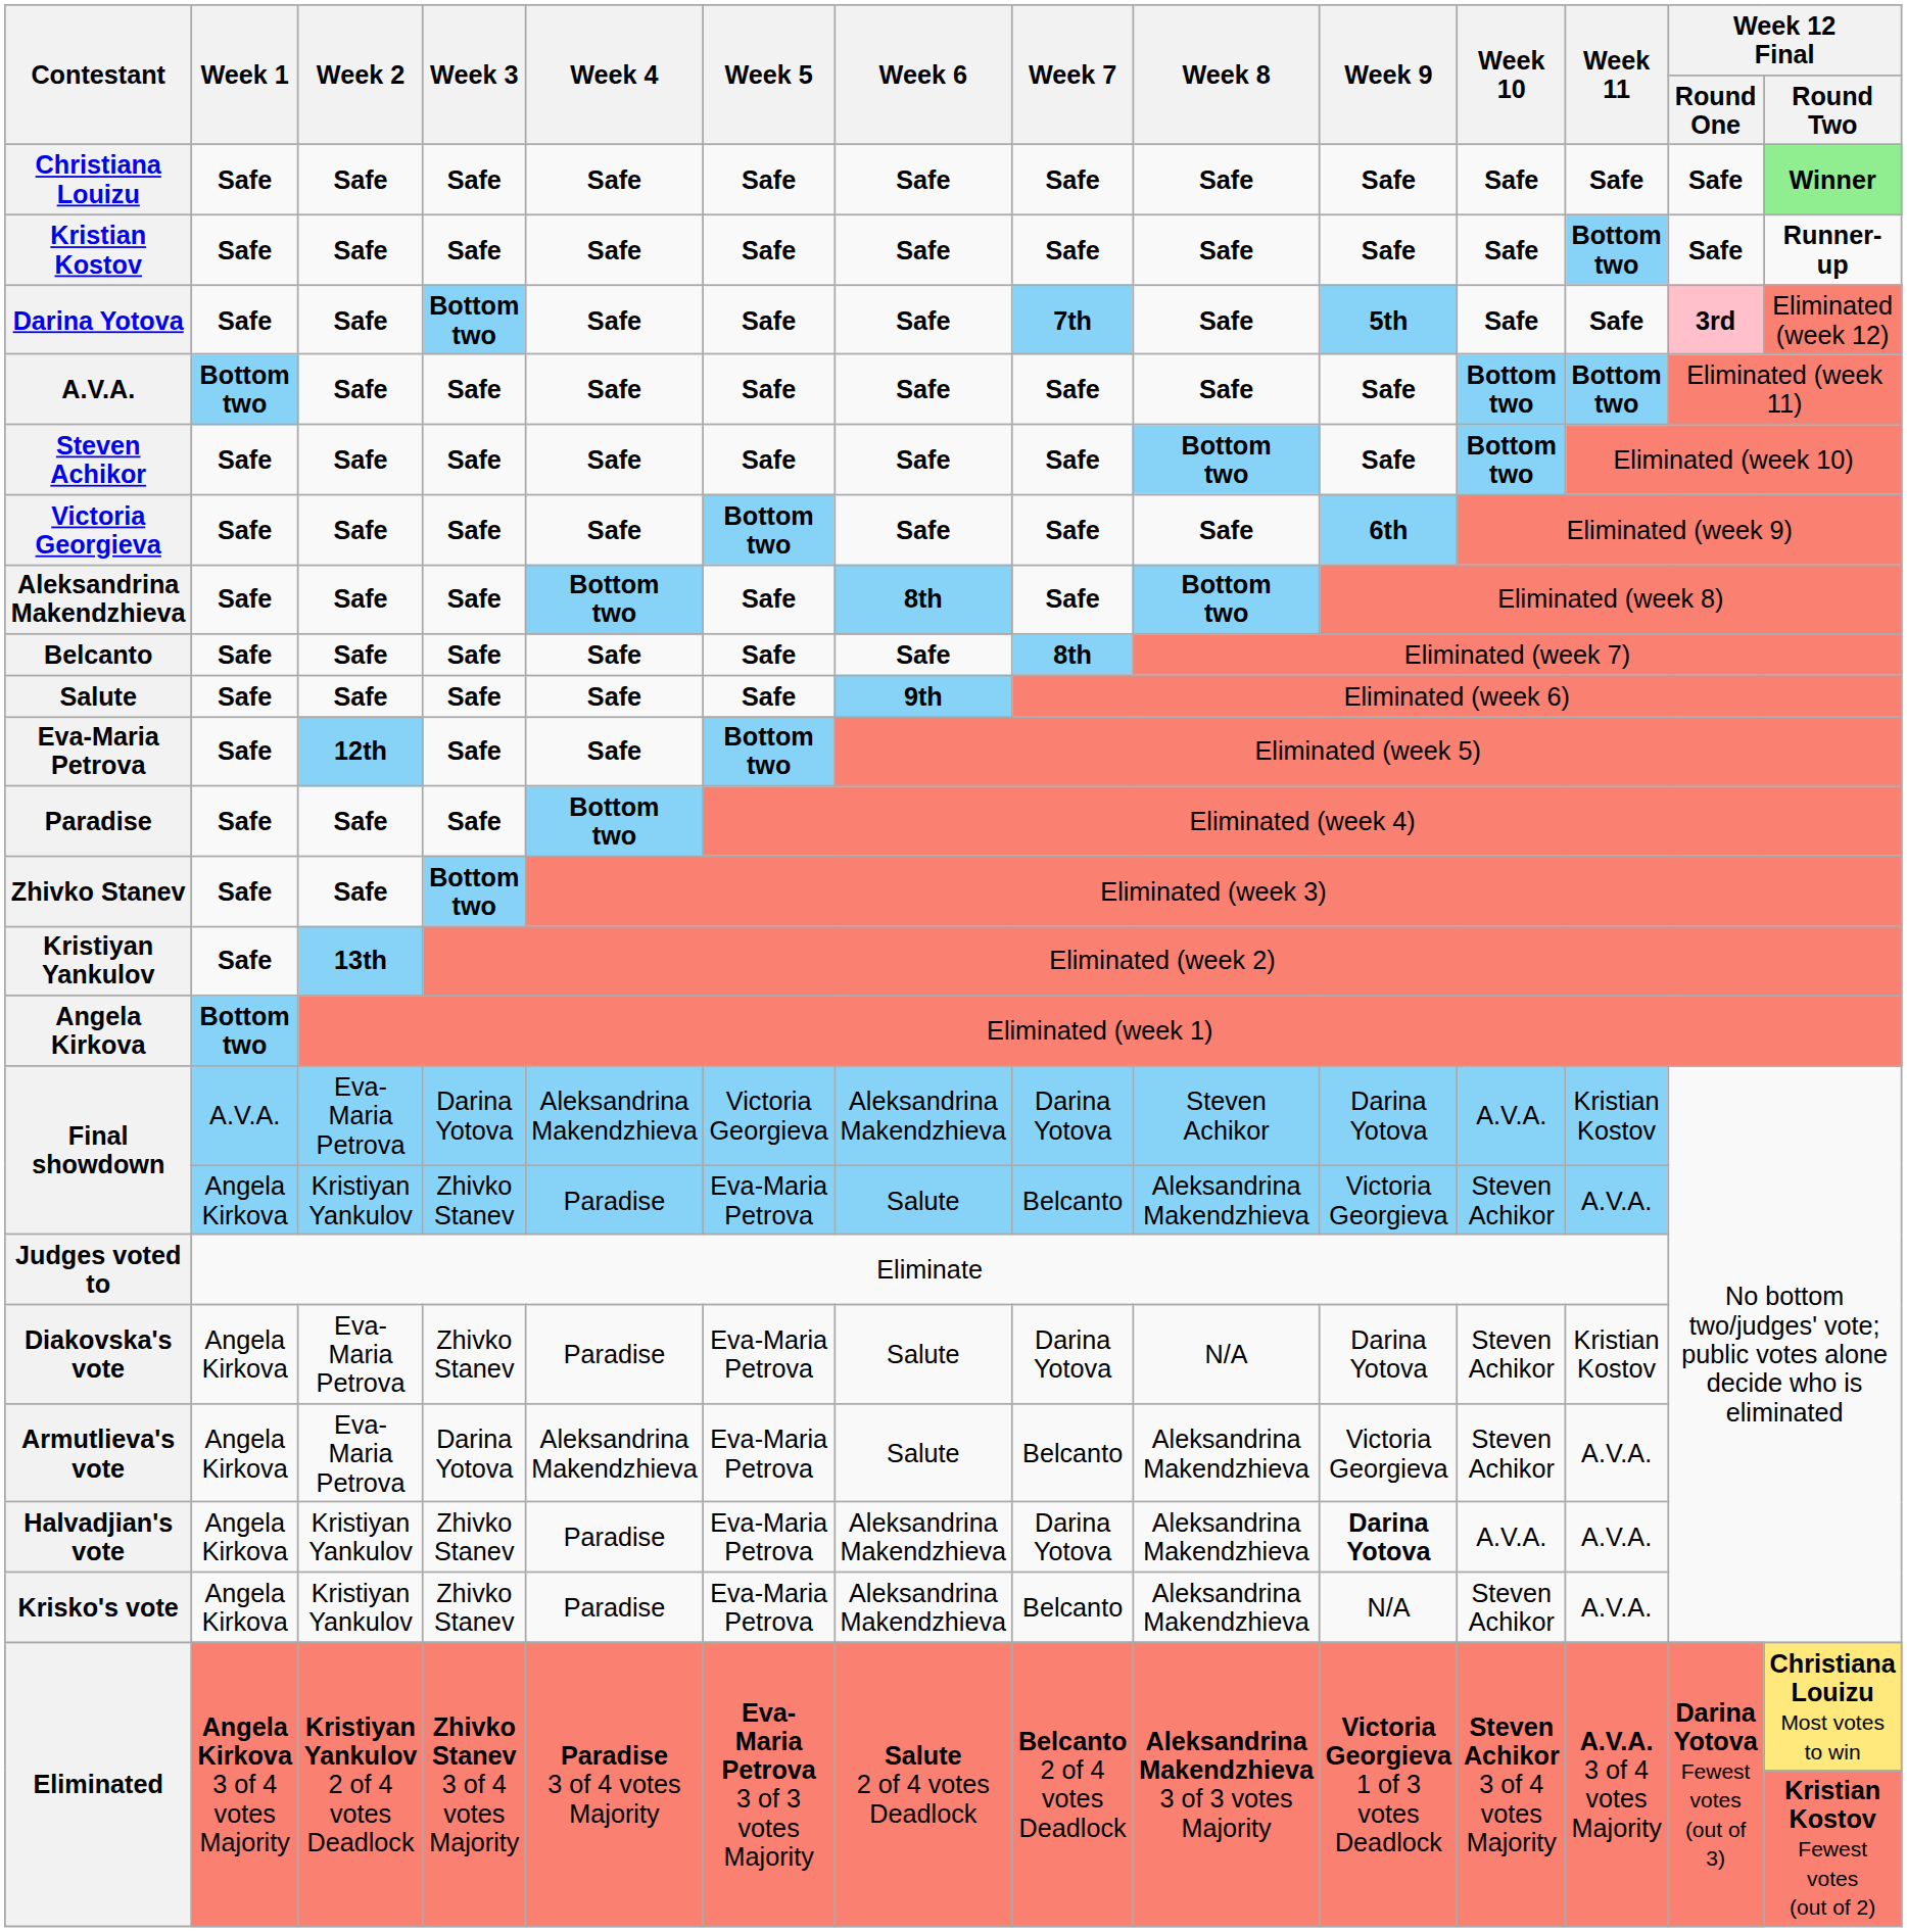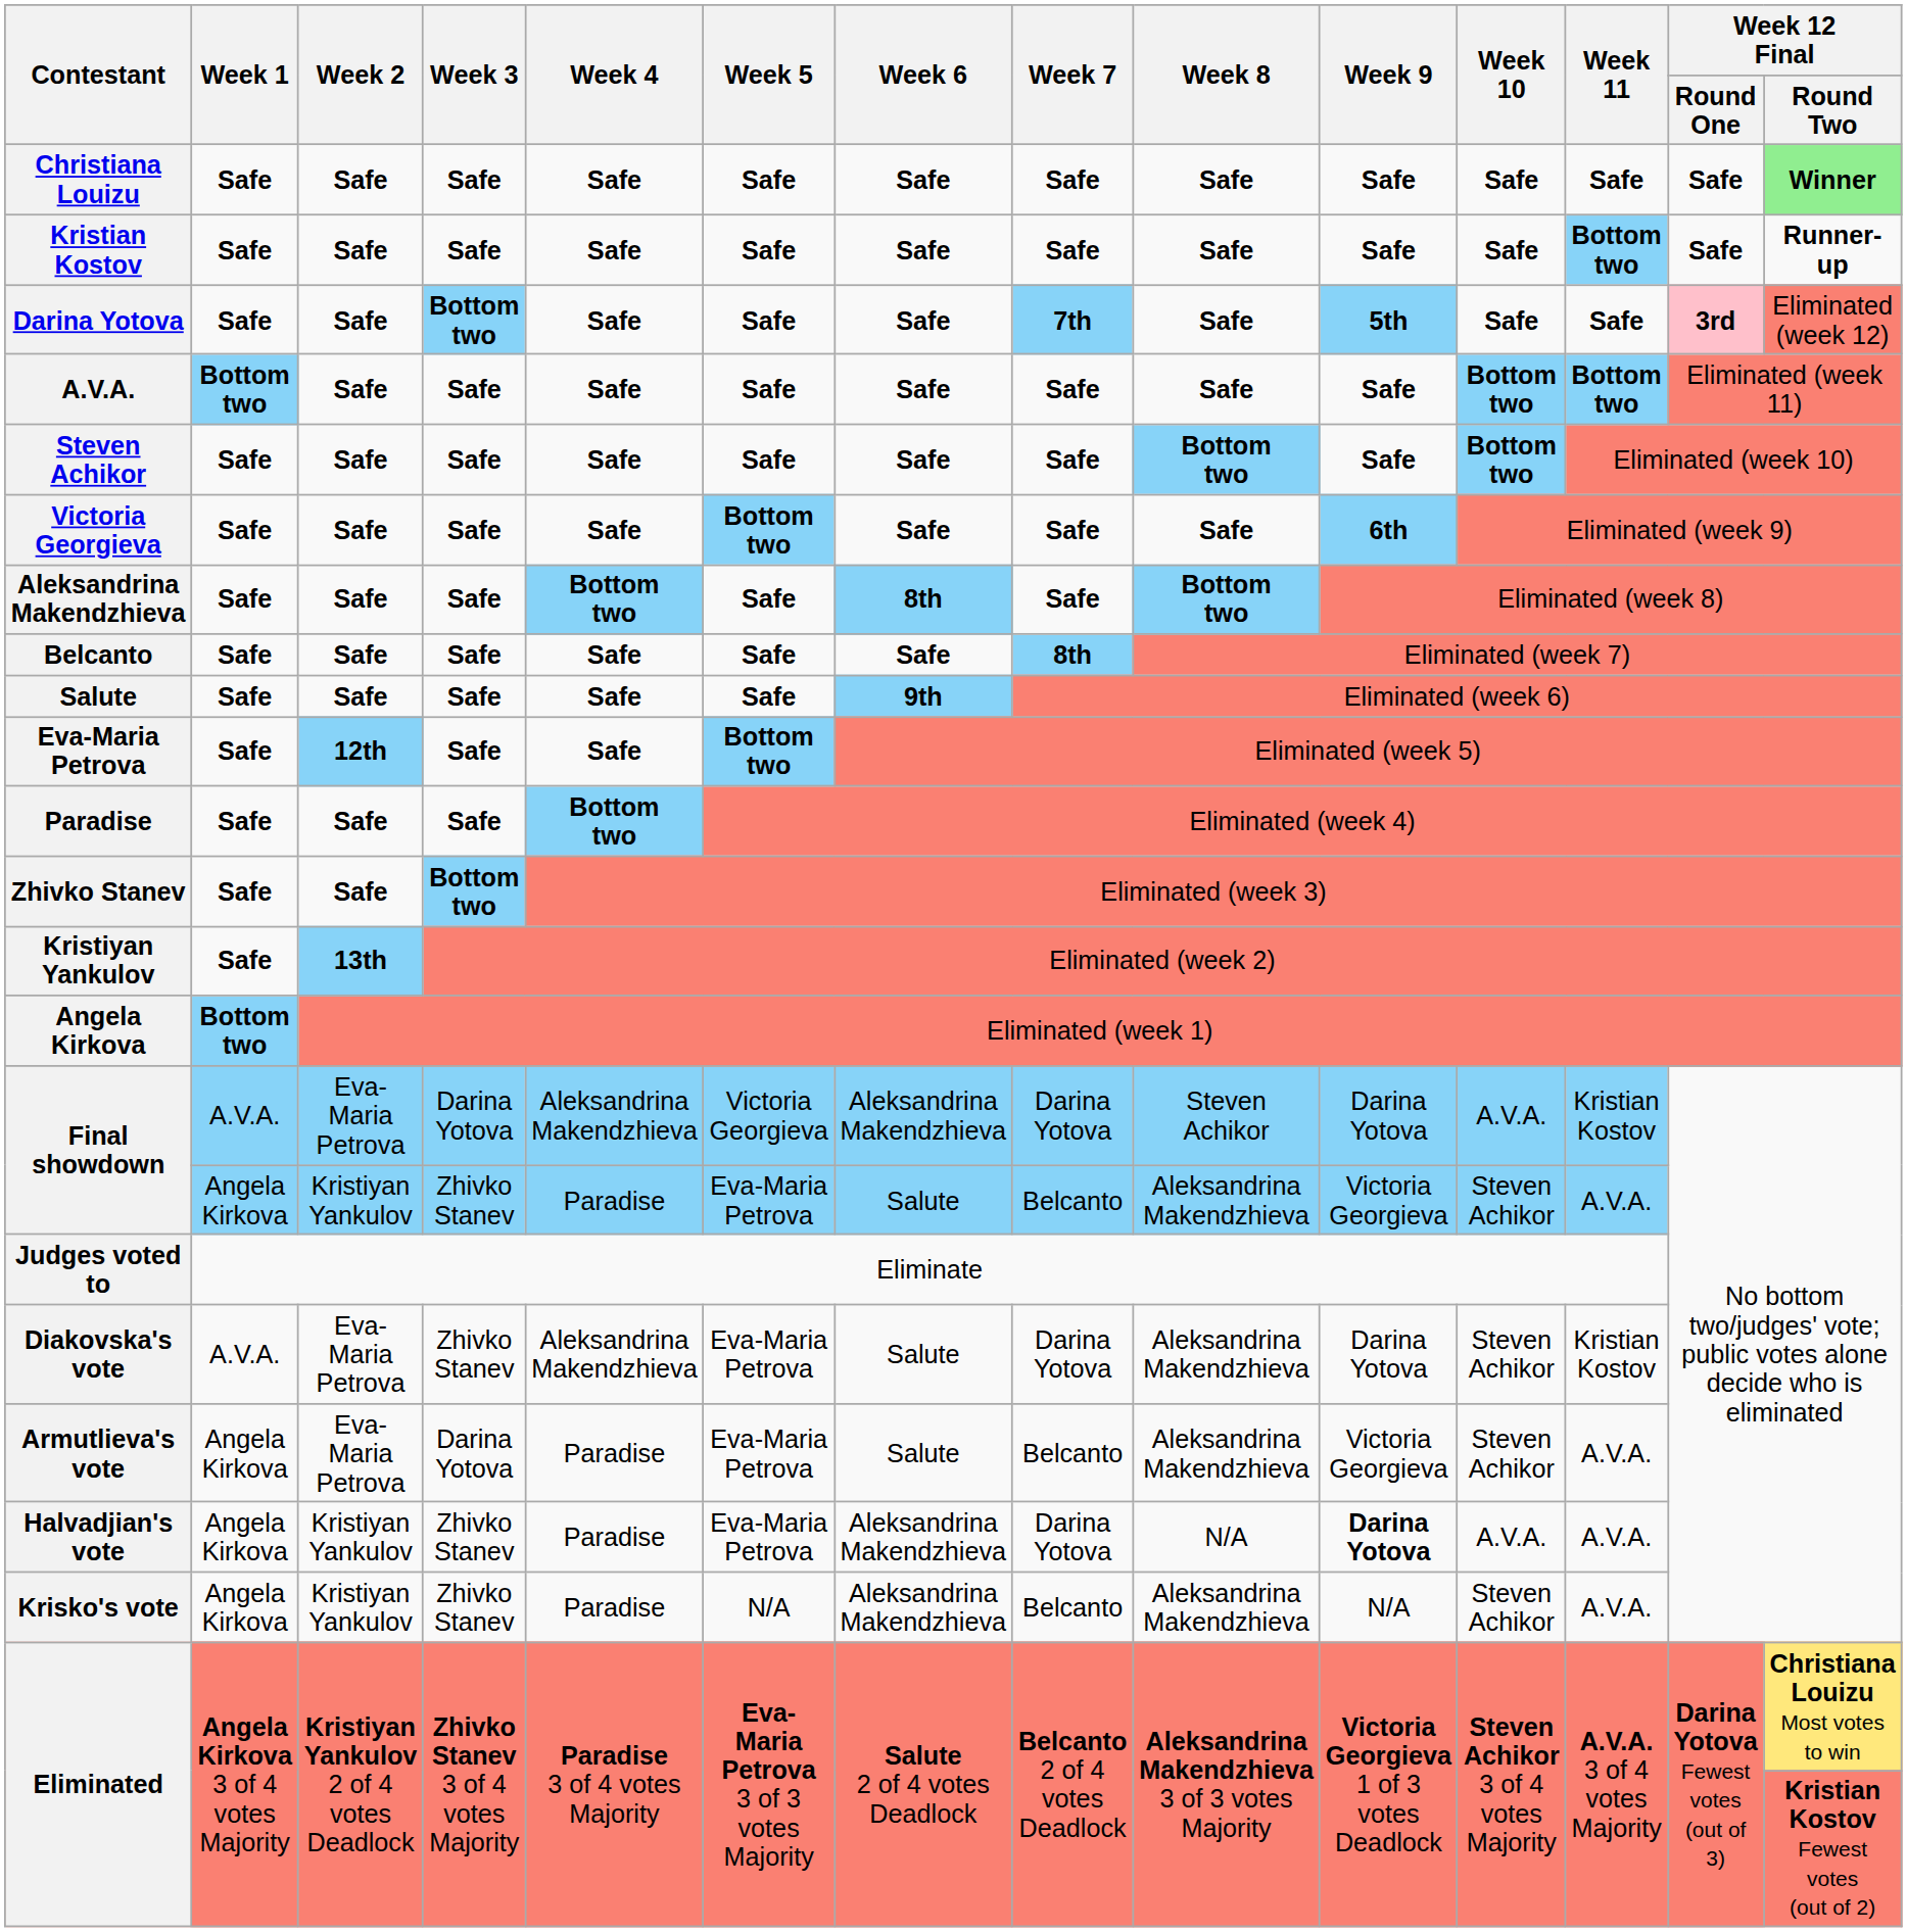 <table class="wikitable" style="text-align:center; font-size:89%">
 <tr>
 <th style="width:15%" rowspan="2" scope="col">Contestant</th>
 <th style="width:7%" rowspan="2" scope="col">Week 1</th>
 <th style="width:7%" rowspan="2" scope="col">Week 2</th>
 <th style="width:7%" rowspan="2" scope="col">Week 3</th>
 <th style="width:7%" rowspan="2" scope="col">Week 4</th>
 <th style="width:7%" rowspan="2" scope="col">Week 5</th>
 <th style="width:7%" rowspan="2" scope="col">Week 6</th>
 <th style="width:7%" rowspan="2" scope="col">Week 7</th>
 <th style="width:7%" rowspan="2" scope="col">Week 8</th>
 <th style="width:7%" rowspan="2" scope="col">Week 9</th>
 <th style="width:7%" rowspan="2" scope="col">Week 10</th>
 <th style="width:7%" rowspan="2" scope="col">Week 11</th>
 <th colspan="2">Week 12<br>Final</th>
 </tr>
 <tr>
 <th style="width:7%">Round One</th>
 <th style="width:7%">Round Two</th>
 </tr>
 <tr>
 <th scope="row"><a href='#'>Christiana Louizu</a></th>
 <td><strong>Safe</strong></td>
 <td><strong>Safe</strong></td>
 <td><strong>Safe</strong></td>
 <td><strong>Safe</strong></td>
 <td><strong>Safe</strong></td>
 <td><strong>Safe</strong></td>
 <td><strong>Safe</strong></td>
 <td><strong>Safe</strong></td>
 <td><strong>Safe</strong></td>
 <td><strong>Safe</strong></td>
 <td><strong>Safe</strong></td>
 <td><strong>Safe</strong></td>
 <td style="background:lightgreen"><strong>Winner</strong></td>
 </tr>
 <tr>
 <th scope="row"><a href='#'>Kristian Kostov</a></th>
 <td><strong>Safe</strong></td>
 <td><strong>Safe</strong></td>
 <td><strong>Safe</strong></td>
 <td><strong>Safe</strong></td>
 <td><strong>Safe</strong></td>
 <td><strong>Safe</strong></td>
 <td><strong>Safe</strong></td>
 <td><strong>Safe</strong></td>
 <td><strong>Safe</strong></td>
 <td><strong>Safe</strong></td>
 <td style="background:#87D3F8"><strong>Bottom<br>two</strong></td>
 <td><strong>Safe</strong></td>
 <td><strong>Runner-up</strong></td>
 </tr>
 <tr>
 <th scope="row"><a href='#'>Darina Yotova</a></th>
 <td><strong>Safe</strong></td>
 <td><strong>Safe</strong></td>
 <td style="background:#87D3F8"><strong>Bottom<br>two</strong></td>
 <td><strong>Safe</strong></td>
 <td><strong>Safe</strong></td>
 <td><strong>Safe</strong></td>
 <td style="background:#87D3F8"><strong>7th</strong></td>
 <td><strong>Safe</strong></td>
 <td style="background:#87D3F8"><strong>5th</strong></td>
 <td><strong>Safe</strong></td>
 <td><strong>Safe</strong></td>
 <td style="background:pink"><strong>3rd</strong></td>
 <td style="background:salmon">Eliminated<br>(week 12)</td>
 </tr>
 <tr>
 <th scope="row">A.V.A.</th>
 <td style="background:#87D3F8"><strong>Bottom<br>two</strong></td>
 <td><strong>Safe</strong></td>
 <td><strong>Safe</strong></td>
 <td><strong>Safe</strong></td>
 <td><strong>Safe</strong></td>
 <td><strong>Safe</strong></td>
 <td><strong>Safe</strong></td>
 <td><strong>Safe</strong></td>
 <td><strong>Safe</strong></td>
 <td style="background:#87D3F8"><strong>Bottom<br>two</strong></td>
 <td style="background:#87D3F8"><strong>Bottom<br>two</strong></td>
 <td colspan="2" style="background:salmon">Eliminated (week 11)</td>
 </tr>
 <tr>
 <th scope="row"><a href='#'>Steven Achikor</a></th>
 <td><strong>Safe</strong></td>
 <td><strong>Safe</strong></td>
 <td><strong>Safe</strong></td>
 <td><strong>Safe</strong></td>
 <td><strong>Safe</strong></td>
 <td><strong>Safe</strong></td>
 <td><strong>Safe</strong></td>
 <td style="background:#87D3F8"><strong>Bottom<br>two</strong></td>
 <td><strong>Safe</strong></td>
 <td style="background:#87D3F8"><strong>Bottom<br>two</strong></td>
 <td colspan="3" style="background:salmon">Eliminated (week 10)</td>
 </tr>
 <tr>
 <th scope="row"><a href='#'>Victoria Georgieva</a></th>
 <td><strong>Safe</strong></td>
 <td><strong>Safe</strong></td>
 <td><strong>Safe</strong></td>
 <td><strong>Safe</strong></td>
 <td style="background:#87D3F8"><strong>Bottom<br>two</strong></td>
 <td><strong>Safe</strong></td>
 <td><strong>Safe</strong></td>
 <td><strong>Safe</strong></td>
 <td style="background:#87D3F8"><strong>6th</strong></td>
 <td colspan="4" style="background:salmon">Eliminated (week 9)</td>
 </tr>
 <tr>
 <th scope="row">Aleksandrina Makendzhieva</th>
 <td><strong>Safe</strong></td>
 <td><strong>Safe</strong></td>
 <td><strong>Safe</strong></td>
 <td style="background:#87D3F8"><strong>Bottom<br>two</strong></td>
 <td><strong>Safe</strong></td>
 <td style="background:#87D3F8"><strong>8th</strong></td>
 <td><strong>Safe</strong></td>
 <td style="background:#87D3F8"><strong>Bottom<br>two</strong></td>
 <td colspan="5" style="background:salmon">Eliminated (week 8)</td>
 </tr>
 <tr>
 <th scope="row">Belcanto</th>
 <td><strong>Safe</strong></td>
 <td><strong>Safe</strong></td>
 <td><strong>Safe</strong></td>
 <td><strong>Safe</strong></td>
 <td><strong>Safe</strong></td>
 <td><strong>Safe</strong></td>
 <td style="background:#87D3F8"><strong>8th</strong></td>
 <td colspan="6" style="background:salmon">Eliminated (week 7)</td>
 </tr>
 <tr>
 <th scope="row">Salute</th>
 <td><strong>Safe</strong></td>
 <td><strong>Safe</strong></td>
 <td><strong>Safe</strong></td>
 <td><strong>Safe</strong></td>
 <td><strong>Safe</strong></td>
 <td style="background:#87D3F8"><strong>9th</strong></td>
 <td colspan="7" style="background:salmon">Eliminated (week 6)</td>
 </tr>
 <tr>
 <th scope="row">Eva-Maria Petrova</th>
 <td><strong>Safe</strong></td>
 <td style="background:#87D3F8"><strong>12th</strong></td>
 <td><strong>Safe</strong></td>
 <td><strong>Safe</strong></td>
 <td style="background:#87D3F8"><strong>Bottom<br>two</strong></td>
 <td colspan="8" style="background:salmon">Eliminated (week 5)</td>
 </tr>
 <tr>
 <th scope="row">Paradise</th>
 <td><strong>Safe</strong></td>
 <td><strong>Safe</strong></td>
 <td><strong>Safe</strong></td>
 <td style="background:#87D3F8"><strong>Bottom<br>two</strong></td>
 <td colspan="9" style="background:salmon">Eliminated (week 4)</td>
 </tr>
 <tr>
 <th scope="row">Zhivko Stanev</th>
 <td><strong>Safe</strong></td>
 <td><strong>Safe</strong></td>
 <td style="background:#87D3F8"><strong>Bottom<br>two</strong></td>
 <td colspan="10" style="background:salmon">Eliminated (week 3)</td>
 </tr>
 <tr>
 <th scope="row">Kristiyan Yankulov</th>
 <td><strong>Safe</strong></td>
 <td style="background:#87D3F8"><strong>13th</strong></td>
 <td colspan="11" style="background:salmon">Eliminated (week 2)</td>
 </tr>
 <tr>
 <th scope="row">Angela Kirkova</th>
 <td style="background:#87D3F8"><strong>Bottom<br>two</strong></td>
 <td colspan="12" style="background:salmon">Eliminated (week 1)</td>
 </tr>
 <tr>
 <th rowspan="2"><strong>Final showdown</strong></th>
 <td style="background:#87D3F8">A.V.A.</td>
 <td style="background:#87D3F8">Eva-Maria Petrova</td>
 <td style="background:#87D3F8">Darina Yotova</td>
 <td style="background:#87D3F8">Aleksandrina Makendzhieva</td>
 <td style="background:#87D3F8">Victoria Georgieva</td>
 <td style="background:#87D3F8">Aleksandrina Makendzhieva</td>
 <td style="background:#87D3F8">Darina Yotova</td>
 <td style="background:#87D3F8">Steven<br>Achikor</td>
 <td style="background:#87D3F8">Darina Yotova</td>
 <td style="background:#87D3F8">A.V.A.</td>
 <td style="background:#87D3F8">Kristian Kostov</td>
 <td rowspan="7" colspan="2">No bottom two/judges' vote; public votes alone decide who is eliminated</td>
 </tr>
 <tr>
 <td style="background:#87D3F8">Angela Kirkova</td>
 <td style="background:#87D3F8">Kristiyan Yankulov</td>
 <td style="background:#87D3F8">Zhivko Stanev</td>
 <td style="background:#87D3F8">Paradise</td>
 <td style="background:#87D3F8">Eva-Maria Petrova</td>
 <td style="background:#87D3F8">Salute</td>
 <td style="background:#87D3F8">Belcanto</td>
 <td style="background:#87D3F8">Aleksandrina Makendzhieva</td>
 <td style="background:#87D3F8">Victoria Georgieva</td>
 <td style="background:#87D3F8">Steven Achikor</td>
 <td style="background:#87D3F8">A.V.A.</td>
 </tr>
 <tr>
 <th scope="row">Judges voted to</th>
 <td colspan="11">Eliminate</td>
 </tr>
 <tr>
 <th scope="row">Diakovska's vote</th>
-<td>Angela Kirkova</td>
+<td>A.V.A.</td>
 <td>Eva-Maria Petrova</td>
 <td>Zhivko Stanev</td>
-<td>Paradise</td>
+<td>Aleksandrina Makendzhieva</td>
 <td>Eva-Maria Petrova</td>
 <td>Salute</td>
 <td>Darina Yotova</td>
-<td>N/A</td>
+<td>Aleksandrina Makendzhieva</td>
 <td>Darina Yotova</td>
 <td>Steven Achikor</td>
 <td>Kristian Kostov</td>
 </tr>
 <tr>
 <th scope="row">Armutlieva's vote</th>
 <td>Angela Kirkova</td>
 <td>Eva-Maria Petrova</td>
 <td>Darina Yotova</td>
-<td>Aleksandrina Makendzhieva</td>
+<td>Paradise</td>
 <td>Eva-Maria Petrova</td>
 <td>Salute</td>
 <td>Belcanto</td>
 <td>Aleksandrina Makendzhieva</td>
 <td>Victoria Georgieva</td>
 <td>Steven Achikor</td>
 <td>A.V.A.</td>
 </tr>
 <tr>
 <th scope="row">Halvadjian's vote</th>
 <td>Angela Kirkova</td>
 <td>Kristiyan Yankulov</td>
 <td>Zhivko Stanev</td>
 <td>Paradise</td>
 <td>Eva-Maria Petrova</td>
 <td>Aleksandrina Makendzhieva</td>
 <td>Darina Yotova</td>
-<td>Aleksandrina Makendzhieva</td>
+<td>N/A</td>
 <td><strong>Darina Yotova</strong></td>
 <td>A.V.A.</td>
 <td>A.V.A.</td>
 </tr>
 <tr>
 <th scope="row">Krisko's vote</th>
 <td>Angela Kirkova</td>
 <td>Kristiyan Yankulov</td>
 <td>Zhivko Stanev</td>
 <td>Paradise</td>
-<td>Eva-Maria Petrova</td>
+<td>N/A</td>
 <td>Aleksandrina Makendzhieva</td>
 <td>Belcanto</td>
 <td>Aleksandrina Makendzhieva</td>
 <td>N/A</td>
 <td>Steven Achikor</td>
 <td>A.V.A.</td>
 </tr>
 <tr style="background:#FA8072;">
 <th scope="row" rowspan="3">Eliminated</th>
 <td style="background:#FA8072" rowspan="3"><strong>Angela Kirkova</strong><br>3 of 4 votes<br>Majority</td>
 <td style="background:#FA8072" rowspan="3"><strong>Kristiyan Yankulov</strong><br>2 of 4 votes<br>Deadlock</td>
 <td style="background:#FA8072" rowspan="3"><strong>Zhivko Stanev</strong><br>3 of 4 votes<br>Majority</td>
 <td style="background:#FA8072" rowspan="3"><strong>Paradise</strong><br>3 of 4 votes<br>Majority</td>
 <td style="background:#FA8072" rowspan="3"><strong>Eva-Maria Petrova</strong><br>3 of 3 votes<br>Majority</td>
 <td style="background:#FA8072" rowspan="3"><strong>Salute</strong><br>2 of 4 votes<br>Deadlock</td>
 <td style="background:#FA8072" rowspan="3"><strong>Belcanto</strong><br>2 of 4 votes<br>Deadlock</td>
 <td style="background:#FA8072" rowspan="3"><strong>Aleksandrina Makendzhieva</strong><br>3 of 3 votes<br>Majority</td>
 <td style="background:#FA8072" rowspan="3"><strong>Victoria Georgieva</strong><br>1 of 3 votes<br>Deadlock</td>
 <td style="background:#FA8072" rowspan="3"><strong>Steven Achikor</strong><br>3 of 4 votes<br>Majority</td>
 <td style="background:#FA8072" rowspan="3"><strong>A.V.A.</strong><br>3 of 4 votes<br>Majority</td>
 <td style="background:#FA8072" rowspan="3"><strong>Darina Yotova</strong><br><small>Fewest votes<br>(out of 3)</small></td>
 <td style="background:#FFE87C;"><strong>Christiana Louizu</strong><br><small>Most votes<br>to win</small></td>
 </tr>
 <tr>
 <td style="width:7%; background:#FA8072" rowspan="2"><strong>Kristian Kostov</strong><br><small>Fewest votes<br>(out of 2)</small></td>
 </tr>
 </table>
